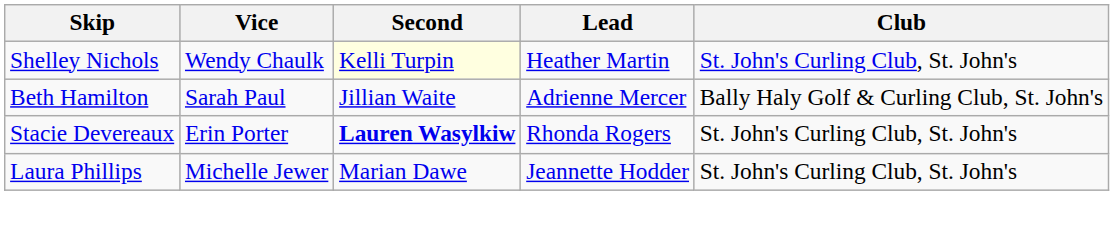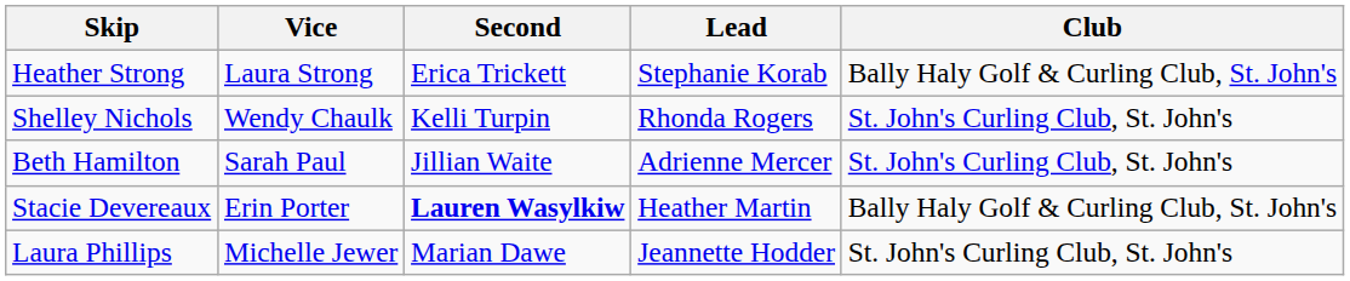 <table class="wikitable" border="1">
 <tr>
 <th>Skip</th>
 <th>Vice</th>
 <th>Second</th>
 <th>Lead</th>
 <th>Club</th>
 </tr>
 <tr>
+<td><a href='#'>Heather Strong</a></td>
+<td><a href='#'>Laura Strong</a></td>
+<td><a href='#'>Erica Trickett</a></td>
+<td><a href='#'>Stephanie Korab</a></td>
+<td>Bally Haly Golf & Curling Club, <a href='#'>St. John's</a></td>
+</tr>
+<tr>
 <td><a href='#'>Shelley Nichols</a></td>
 <td><a href='#'>Wendy Chaulk</a></td>
-<td style="background: lightyellow;"><a href='#'>Kelli Turpin</a></td>
-<td><a href='#'>Heather Martin</a></td>
+<td><a href='#'>Kelli Turpin</a></td>
+<td><a href='#'>Rhonda Rogers</a></td>
 <td><a href='#'>St. John's Curling Club</a>, St. John's</td>
 </tr>
 <tr>
 <td><a href='#'>Beth Hamilton</a></td>
 <td><a href='#'>Sarah Paul</a></td>
 <td><a href='#'>Jillian Waite</a></td>
 <td><a href='#'>Adrienne Mercer</a></td>
-<td>Bally Haly Golf & Curling Club, St. John's</td>
+<td><a href='#'>St. John's Curling Club</a>, St. John's</td>
 </tr>
 <tr>
 <td><a href='#'>Stacie Devereaux</a></td>
 <td><a href='#'>Erin Porter</a></td>
 <td><strong><a href='#'>Lauren Wasylkiw</a></strong></td>
-<td><a href='#'>Rhonda Rogers</a></td>
-<td>St. John's Curling Club, St. John's</td>
+<td><a href='#'>Heather Martin</a></td>
+<td>Bally Haly Golf & Curling Club, St. John's</td>
 </tr>
 <tr>
 <td><a href='#'>Laura Phillips</a></td>
 <td><a href='#'>Michelle Jewer</a></td>
 <td><a href='#'>Marian Dawe</a></td>
 <td><a href='#'>Jeannette Hodder</a></td>
 <td>St. John's Curling Club, St. John's</td>
 </tr>
 </table>
